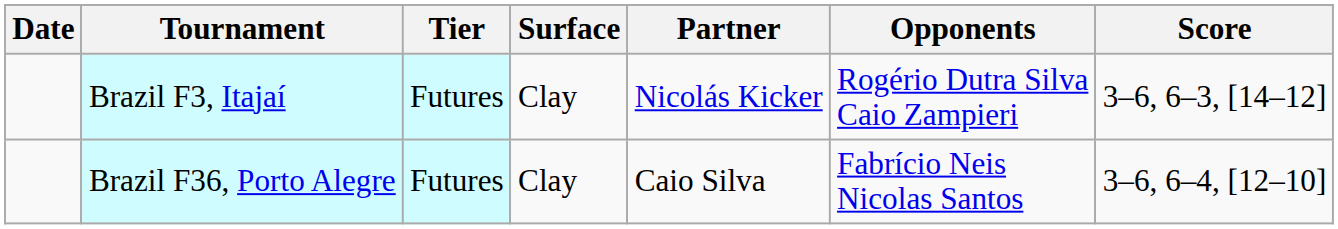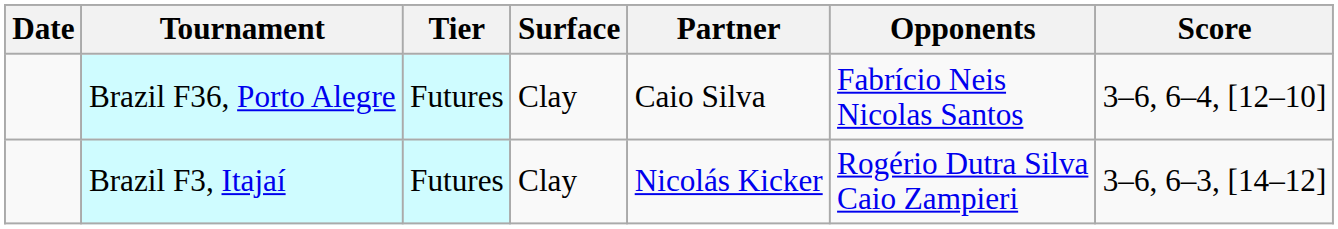 <table class="sortable wikitable">
 <tr>
 <th>Date</th>
 <th>Tournament</th>
 <th>Tier</th>
 <th>Surface</th>
 <th>Partner</th>
 <th>Opponents</th>
 <th class="unsortable">Score</th>
 </tr>
 <tr>
 <td></td>
+<td style="background:#cffcff;">Brazil F36, <a href='#'>Porto Alegre</a></td>
+<td style="background:#cffcff;">Futures</td>
+<td>Clay</td>
+<td> Caio Silva</td>
+<td> <a href='#'>Fabrício Neis</a><br> <a href='#'>Nicolas Santos</a></td>
+<td>3–6, 6–4, [12–10]</td>
+</tr>
+<tr>
+<td></td>
 <td style="background:#cffcff;">Brazil F3, <a href='#'>Itajaí</a></td>
 <td style="background:#cffcff;">Futures</td>
 <td>Clay</td>
 <td> <a href='#'>Nicolás Kicker</a></td>
 <td> <a href='#'>Rogério Dutra Silva</a><br> <a href='#'>Caio Zampieri</a></td>
 <td>3–6, 6–3, [14–12]</td>
 </tr>
-<tr>
-<td></td>
-<td style="background:#cffcff;">Brazil F36, <a href='#'>Porto Alegre</a></td>
-<td style="background:#cffcff;">Futures</td>
-<td>Clay</td>
-<td> Caio Silva</td>
-<td> <a href='#'>Fabrício Neis</a><br> <a href='#'>Nicolas Santos</a></td>
-<td>3–6, 6–4, [12–10]</td>
-</tr>
 </table>
